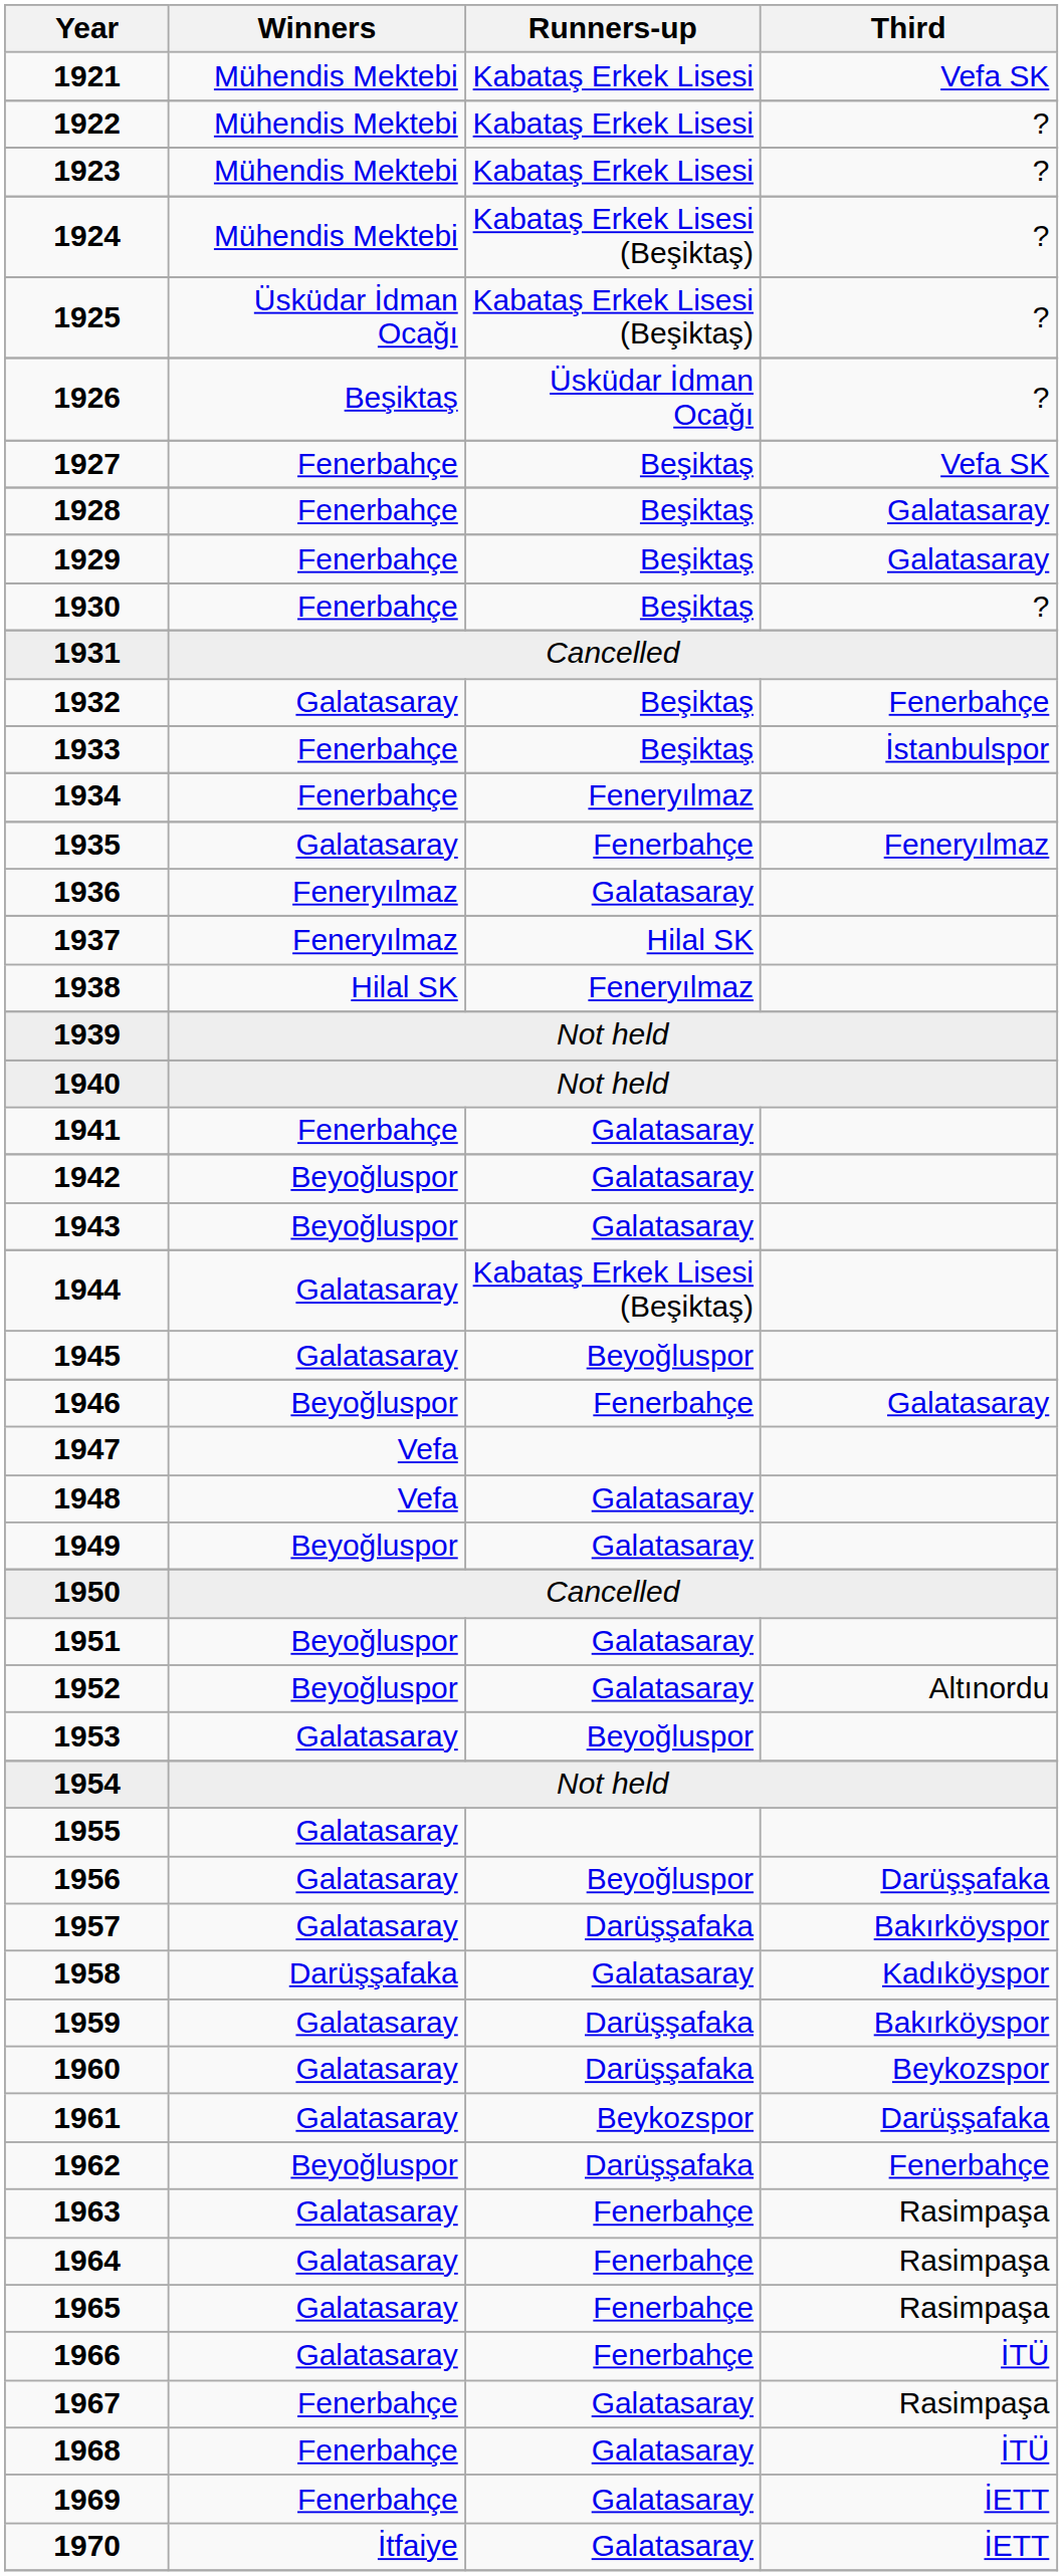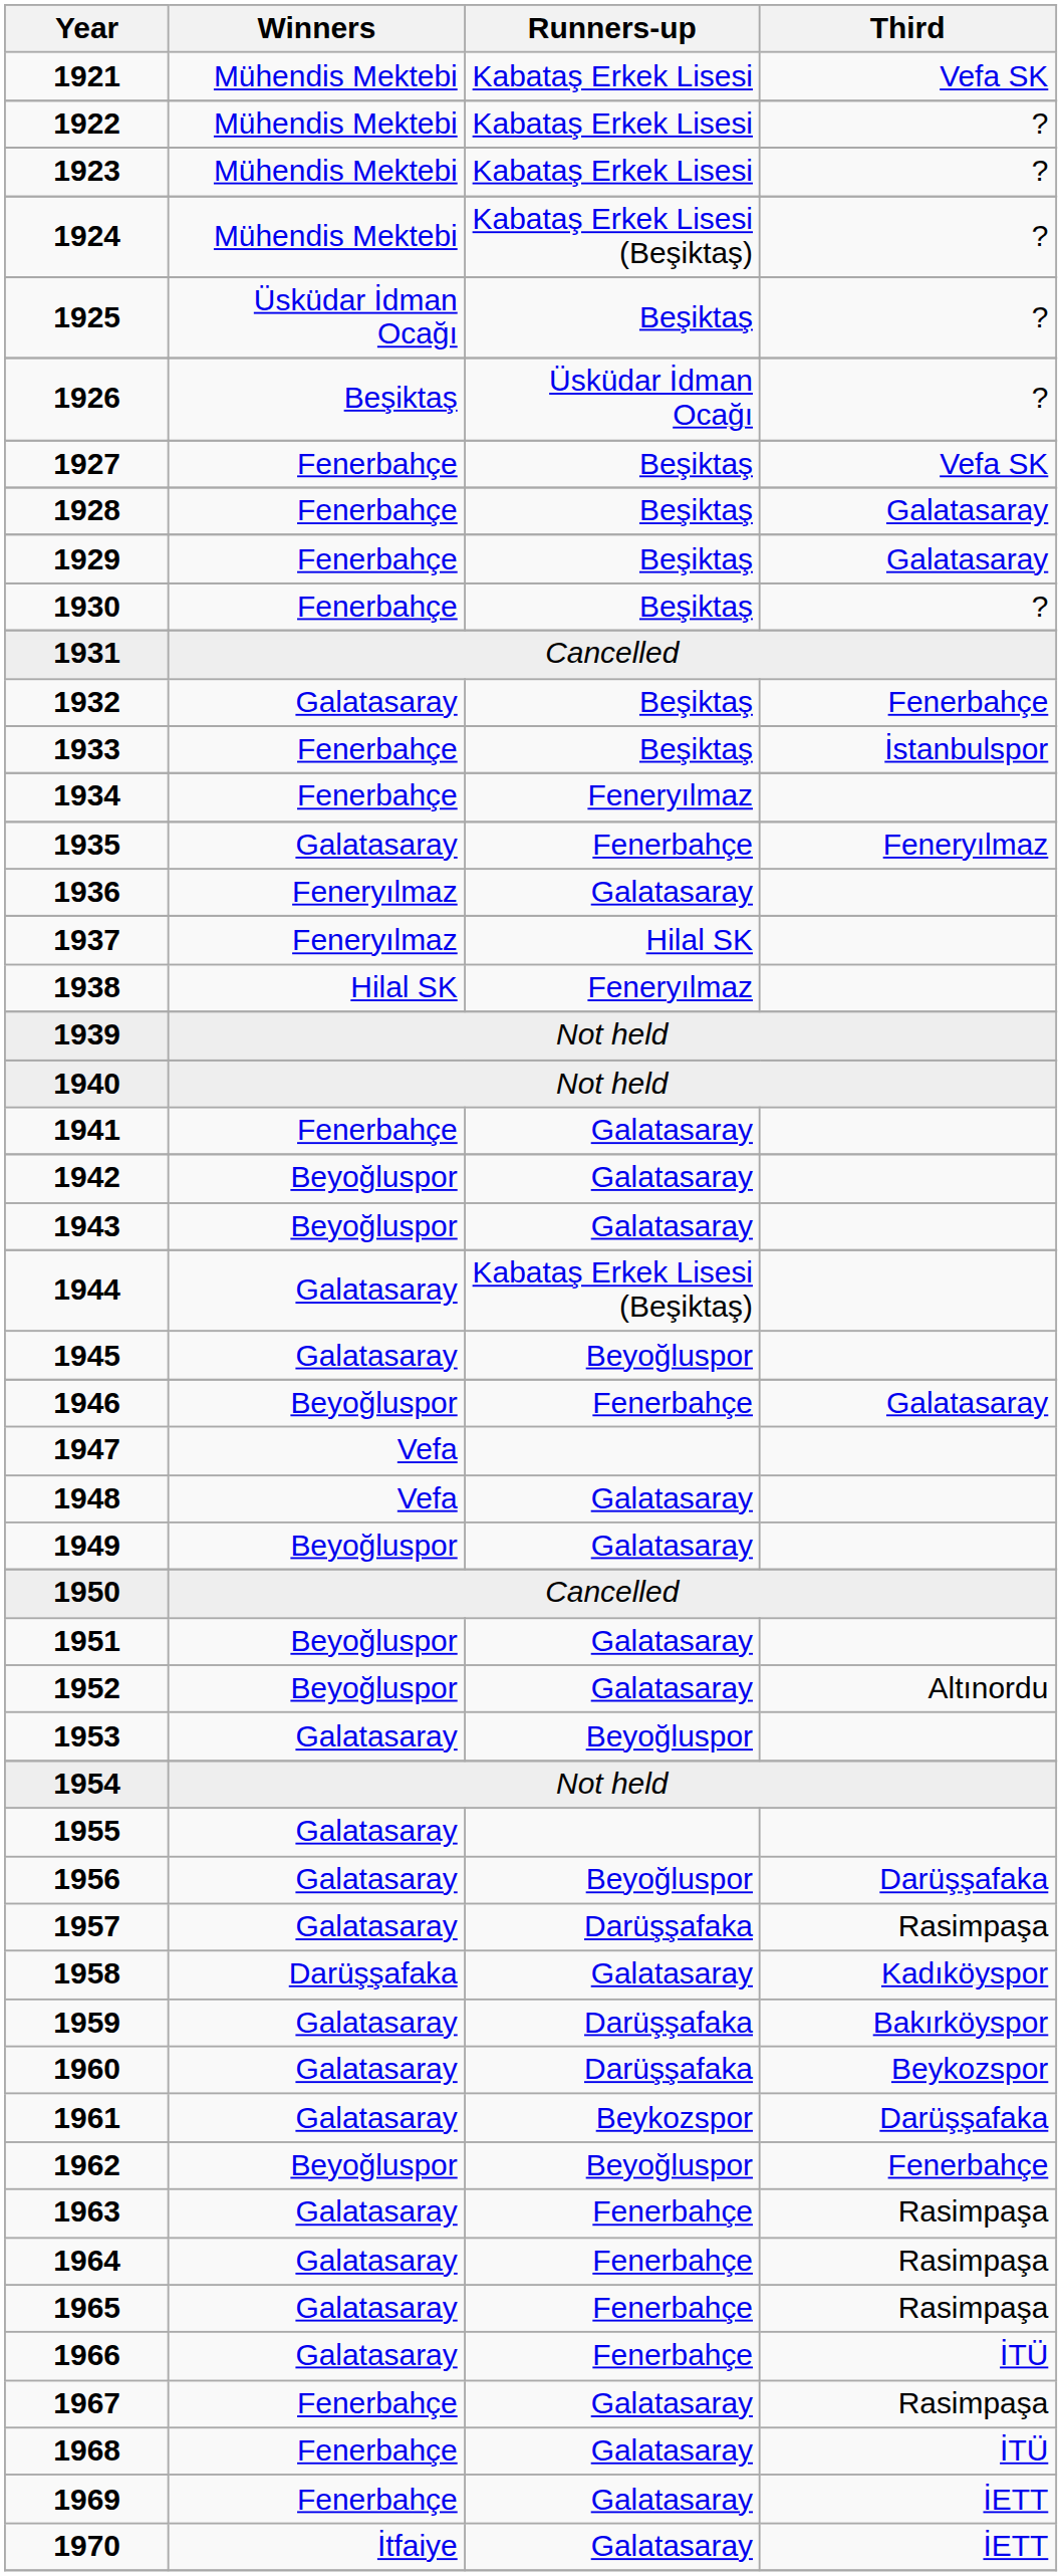 <table class="wikitable">
 <tr>
 <th width=80>Year</th>
 <th width=150>Winners</th>
 <th width=150>Runners-up</th>
 <th width=150>Third</th>
 </tr>
 <tr>
 <td align=center><strong>1921</strong></td>
 <td align=right><a href='#'>Mühendis Mektebi</a></td>
 <td align=right><a href='#'>Kabataş Erkek Lisesi</a></td>
 <td align=right><a href='#'>Vefa SK</a></td>
 </tr>
 <tr bgcolor="#efefef">
 </tr>
 <tr>
 <td align=center><strong>1922</strong></td>
 <td align=right><a href='#'>Mühendis Mektebi</a></td>
 <td align=right><a href='#'>Kabataş Erkek Lisesi</a></td>
 <td align=right>?</td>
 </tr>
 <tr bgcolor="#efefef">
 </tr>
 <tr>
 <td align=center><strong>1923</strong></td>
 <td align=right><a href='#'>Mühendis Mektebi</a></td>
 <td align=right><a href='#'>Kabataş Erkek Lisesi</a></td>
 <td align=right>?</td>
 </tr>
 <tr bgcolor="#efefef">
 </tr>
 <tr>
 <td align=center><strong>1924</strong></td>
 <td align=right><a href='#'>Mühendis Mektebi</a></td>
 <td align=right><a href='#'>Kabataş Erkek Lisesi</a> (Beşiktaş)</td>
 <td align=right>?</td>
 </tr>
 <tr bgcolor="#efefef">
 </tr>
 <tr>
 <td align=center><strong>1925</strong></td>
 <td align=right><a href='#'>Üsküdar İdman Ocağı</a></td>
-<td align=right><a href='#'>Kabataş Erkek Lisesi</a> (Beşiktaş)</td>
+<td align=right><a href='#'>Beşiktaş</a></td>
 <td align=right>?</td>
 </tr>
 <tr bgcolor="#efefef">
 </tr>
 <tr>
 <td align=center><strong>1926</strong></td>
 <td align=right><a href='#'>Beşiktaş</a></td>
 <td align=right><a href='#'>Üsküdar İdman Ocağı</a></td>
 <td align=right>?</td>
 </tr>
 <tr bgcolor="#efefef">
 </tr>
 <tr>
 <td align=center><strong>1927</strong></td>
 <td align=right><a href='#'>Fenerbahçe</a></td>
 <td align=right><a href='#'>Beşiktaş</a></td>
 <td align=right><a href='#'>Vefa SK</a></td>
 </tr>
 <tr bgcolor="#efefef">
 </tr>
 <tr>
 <td align=center><strong>1928</strong></td>
 <td align=right><a href='#'>Fenerbahçe</a></td>
 <td align=right><a href='#'>Beşiktaş</a></td>
 <td align=right><a href='#'>Galatasaray</a></td>
 </tr>
 <tr bgcolor="#efefef">
 </tr>
 <tr>
 <td align=center><strong>1929</strong></td>
 <td align=right><a href='#'>Fenerbahçe</a></td>
 <td align=right><a href='#'>Beşiktaş</a></td>
 <td align=right><a href='#'>Galatasaray</a></td>
 </tr>
 <tr bgcolor="#efefef">
 </tr>
 <tr>
 <td align=center><strong>1930</strong></td>
 <td align=right><a href='#'>Fenerbahçe</a></td>
 <td align=right><a href='#'>Beşiktaş</a></td>
 <td align=right>?</td>
 </tr>
 <tr bgcolor="#efefef">
 </tr>
 <tr>
 </tr>
 <tr bgcolor=#EEEEEE>
 <td align=center><strong>1931</strong></td>
 <td colspan=5 style="text-align:center;"><em>Cancelled</em></td>
 </tr>
 <tr>
 <td align=center><strong>1932</strong></td>
 <td align=right><a href='#'>Galatasaray</a></td>
 <td align=right><a href='#'>Beşiktaş</a></td>
 <td align=right><a href='#'>Fenerbahçe</a></td>
 </tr>
 <tr bgcolor="#efefef">
 </tr>
 <tr>
 <td align=center><strong>1933</strong></td>
 <td align=right><a href='#'>Fenerbahçe</a></td>
 <td align=right><a href='#'>Beşiktaş</a></td>
 <td align=right><a href='#'>İstanbulspor</a></td>
 </tr>
 <tr bgcolor="#efefef">
 </tr>
 <tr>
 <td align=center><strong>1934</strong></td>
 <td align=right><a href='#'>Fenerbahçe</a></td>
 <td align=right><a href='#'>Feneryılmaz</a></td>
 <td align=right></td>
 </tr>
 <tr bgcolor="#efefef">
 </tr>
 <tr>
 <td align=center><strong>1935</strong></td>
 <td align=right><a href='#'>Galatasaray</a></td>
 <td align=right><a href='#'>Fenerbahçe</a></td>
 <td align=right><a href='#'>Feneryılmaz</a></td>
 </tr>
 <tr>
 <td align=center><strong>1936</strong></td>
 <td align=right><a href='#'>Feneryılmaz</a></td>
 <td align=right><a href='#'>Galatasaray</a></td>
 <td align=right></td>
 </tr>
 <tr bgcolor="#efefef">
 </tr>
 <tr>
 <td align=center><strong>1937</strong></td>
 <td align=right><a href='#'>Feneryılmaz</a></td>
 <td align=right><a href='#'>Hilal SK</a></td>
 <td align=right></td>
 </tr>
 <tr>
 <td align=center><strong>1938</strong></td>
 <td align=right><a href='#'>Hilal SK</a></td>
 <td align=right><a href='#'>Feneryılmaz</a></td>
 <td align=right></td>
 </tr>
 <tr>
 </tr>
 <tr bgcolor=#EEEEEE>
 <td align=center><strong>1939</strong></td>
 <td colspan=5 style="text-align:center;"><em>Not held</em></td>
 </tr>
 <tr>
 </tr>
 <tr bgcolor=#EEEEEE>
 <td align=center><strong>1940</strong></td>
 <td colspan=5 style="text-align:center;"><em>Not held</em></td>
 </tr>
 <tr>
 <td align=center><strong>1941</strong></td>
 <td align=right><a href='#'>Fenerbahçe</a></td>
 <td align=right><a href='#'>Galatasaray</a></td>
 <td align=right></td>
 </tr>
 <tr bgcolor="#efefef">
 </tr>
 <tr>
 <td align=center><strong>1942</strong></td>
 <td align=right><a href='#'>Beyoğluspor</a></td>
 <td align=right><a href='#'>Galatasaray</a></td>
 <td align=right></td>
 </tr>
 <tr>
 <td align=center><strong>1943</strong></td>
 <td align=right><a href='#'>Beyoğluspor</a></td>
 <td align=right><a href='#'>Galatasaray</a></td>
 <td align=right></td>
 </tr>
 <tr bgcolor="#efefef">
 </tr>
 <tr>
 <td align=center><strong>1944</strong></td>
 <td align=right><a href='#'>Galatasaray</a></td>
 <td align=right><a href='#'>Kabataş Erkek Lisesi</a> (Beşiktaş)</td>
 <td align=right></td>
 </tr>
 <tr>
 <td align=center><strong>1945</strong></td>
 <td align=right><a href='#'>Galatasaray</a></td>
 <td align=right><a href='#'>Beyoğluspor</a></td>
 <td align=right></td>
 </tr>
 <tr bgcolor="#efefef">
 </tr>
 <tr>
 <td align=center><strong>1946</strong></td>
 <td align=right><a href='#'>Beyoğluspor</a></td>
 <td align=right><a href='#'>Fenerbahçe</a></td>
 <td align=right><a href='#'>Galatasaray</a></td>
 </tr>
 <tr>
 <td align=center><strong>1947</strong></td>
 <td align=right><a href='#'>Vefa</a></td>
 <td align=right></td>
 <td align=right></td>
 </tr>
 <tr>
 <td align=center><strong>1948</strong></td>
 <td align=right><a href='#'>Vefa</a></td>
 <td align=right><a href='#'>Galatasaray</a></td>
 <td align=right></td>
 </tr>
 <tr>
 <td align=center><strong>1949</strong></td>
 <td align=right><a href='#'>Beyoğluspor</a></td>
 <td align=right><a href='#'>Galatasaray</a></td>
 <td align=right></td>
 </tr>
 <tr>
 </tr>
 <tr bgcolor=#EEEEEE>
 <td align=center><strong>1950</strong></td>
 <td colspan=5 style="text-align:center;"><em>Cancelled</em></td>
 </tr>
 <tr>
 <td align=center><strong>1951</strong></td>
 <td align=right><a href='#'>Beyoğluspor</a></td>
 <td align=right><a href='#'>Galatasaray</a></td>
 <td align=right></td>
 </tr>
 <tr>
 <td align=center><strong>1952</strong></td>
 <td align=right><a href='#'>Beyoğluspor</a></td>
 <td align=right><a href='#'>Galatasaray</a></td>
 <td align=right>Altınordu</td>
 </tr>
 <tr>
 <td align=center><strong>1953</strong></td>
 <td align=right><a href='#'>Galatasaray</a></td>
 <td align=right><a href='#'>Beyoğluspor</a></td>
 <td align=right></td>
 </tr>
 <tr>
 </tr>
 <tr bgcolor=#EEEEEE>
 <td align=center><strong>1954</strong></td>
 <td colspan=5 style="text-align:center;"><em>Not held</em></td>
 </tr>
 <tr>
 <td align=center><strong>1955</strong></td>
 <td align=right><a href='#'>Galatasaray</a></td>
 <td align=right></td>
 <td align=right></td>
 </tr>
 <tr>
 <td align=center><strong>1956</strong></td>
 <td align=right><a href='#'>Galatasaray</a></td>
 <td align=right><a href='#'>Beyoğluspor</a></td>
 <td align=right><a href='#'>Darüşşafaka</a></td>
 </tr>
 <tr>
 <td align=center><strong>1957</strong></td>
 <td align=right><a href='#'>Galatasaray</a></td>
 <td align=right><a href='#'>Darüşşafaka</a></td>
-<td align=right><a href='#'>Bakırköyspor</a></td>
+<td align=right>Rasimpaşa</td>
 </tr>
 <tr>
 <td align=center><strong>1958</strong></td>
 <td align=right><a href='#'>Darüşşafaka</a></td>
 <td align=right><a href='#'>Galatasaray</a></td>
 <td align=right><a href='#'>Kadıköyspor</a></td>
 </tr>
 <tr>
 <td align=center><strong>1959</strong></td>
 <td align=right><a href='#'>Galatasaray</a></td>
 <td align=right><a href='#'>Darüşşafaka</a></td>
 <td align=right><a href='#'>Bakırköyspor</a></td>
 </tr>
 <tr>
 <td align=center><strong>1960</strong></td>
 <td align=right><a href='#'>Galatasaray</a></td>
 <td align=right><a href='#'>Darüşşafaka</a></td>
 <td align=right><a href='#'>Beykozspor</a></td>
 </tr>
 <tr>
 <td align=center><strong>1961</strong></td>
 <td align=right><a href='#'>Galatasaray</a></td>
 <td align=right><a href='#'>Beykozspor</a></td>
 <td align=right><a href='#'>Darüşşafaka</a></td>
 </tr>
 <tr>
 <td align=center><strong>1962</strong></td>
 <td align=right><a href='#'>Beyoğluspor</a></td>
-<td align=right><a href='#'>Darüşşafaka</a></td>
+<td align=right><a href='#'>Beyoğluspor</a></td>
 <td align=right><a href='#'>Fenerbahçe</a></td>
 </tr>
 <tr>
 <td align=center><strong>1963</strong></td>
 <td align=right><a href='#'>Galatasaray</a></td>
 <td align=right><a href='#'>Fenerbahçe</a></td>
 <td align=right>Rasimpaşa</td>
 </tr>
 <tr>
 <td align=center><strong>1964</strong></td>
 <td align=right><a href='#'>Galatasaray</a></td>
 <td align=right><a href='#'>Fenerbahçe</a></td>
 <td align=right>Rasimpaşa</td>
 </tr>
 <tr>
 <td align=center><strong>1965</strong></td>
 <td align=right><a href='#'>Galatasaray</a></td>
 <td align=right><a href='#'>Fenerbahçe</a></td>
 <td align=right>Rasimpaşa</td>
 </tr>
 <tr>
 <td align=center><strong>1966</strong></td>
 <td align=right><a href='#'>Galatasaray</a></td>
 <td align=right><a href='#'>Fenerbahçe</a></td>
 <td align=right><a href='#'>İTÜ</a></td>
 </tr>
 <tr>
 <td align=center><strong>1967</strong></td>
 <td align=right><a href='#'>Fenerbahçe</a></td>
 <td align=right><a href='#'>Galatasaray</a></td>
 <td align=right>Rasimpaşa</td>
 </tr>
 <tr>
 <td align=center><strong>1968</strong></td>
 <td align=right><a href='#'>Fenerbahçe</a></td>
 <td align=right><a href='#'>Galatasaray</a></td>
 <td align=right><a href='#'>İTÜ</a></td>
 </tr>
 <tr>
 <td align=center><strong>1969</strong></td>
 <td align=right><a href='#'>Fenerbahçe</a></td>
 <td align=right><a href='#'>Galatasaray</a></td>
 <td align=right><a href='#'>İETT</a></td>
 </tr>
 <tr>
 <td align=center><strong>1970</strong></td>
 <td align=right><a href='#'>İtfaiye</a></td>
 <td align=right><a href='#'>Galatasaray</a></td>
 <td align=right><a href='#'>İETT</a></td>
 </tr>
 <tr bgcolor="#efefef">
 </tr>
 </table>
